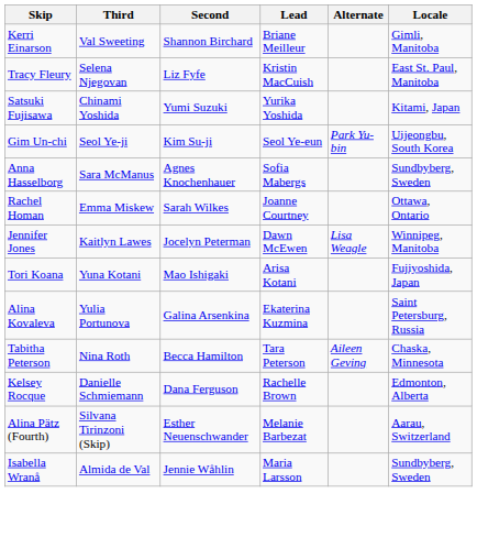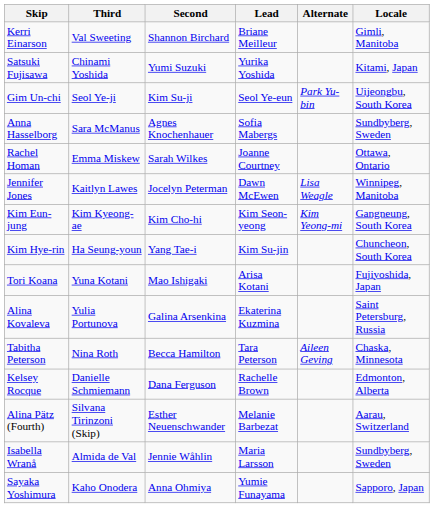 <table class=wikitable>
 <tr>
 <th scope="col">Skip</th>
 <th scope="col">Third</th>
 <th scope="col">Second</th>
 <th scope="col">Lead</th>
 <th scope="col">Alternate</th>
 <th scope="col">Locale</th>
 </tr>
 <tr>
 <td><a href='#'>Kerri Einarson</a></td>
 <td><a href='#'>Val Sweeting</a></td>
 <td><a href='#'>Shannon Birchard</a></td>
 <td><a href='#'>Briane Meilleur</a></td>
 <td></td>
 <td> <a href='#'>Gimli</a>, <a href='#'>Manitoba</a></td>
-</tr>
-<tr>
-<td><a href='#'>Tracy Fleury</a></td>
-<td><a href='#'>Selena Njegovan</a></td>
-<td><a href='#'>Liz Fyfe</a></td>
-<td><a href='#'>Kristin MacCuish</a></td>
-<td></td>
-<td> <a href='#'>East St. Paul</a>, <a href='#'>Manitoba</a></td>
 </tr>
 <tr>
 <td><a href='#'>Satsuki Fujisawa</a></td>
 <td><a href='#'>Chinami Yoshida</a></td>
 <td><a href='#'>Yumi Suzuki</a></td>
 <td><a href='#'>Yurika Yoshida</a></td>
 <td></td>
 <td> <a href='#'>Kitami</a>, <a href='#'>Japan</a></td>
 </tr>
 <tr>
 <td><a href='#'>Gim Un-chi</a></td>
 <td><a href='#'>Seol Ye-ji</a></td>
 <td><a href='#'>Kim Su-ji</a></td>
 <td><a href='#'>Seol Ye-eun</a></td>
 <td><em><a href='#'>Park Yu-bin</a></em></td>
 <td> <a href='#'>Uijeongbu</a>, <a href='#'>South Korea</a></td>
 </tr>
 <tr>
 <td><a href='#'>Anna Hasselborg</a></td>
 <td><a href='#'>Sara McManus</a></td>
 <td><a href='#'>Agnes Knochenhauer</a></td>
 <td><a href='#'>Sofia Mabergs</a></td>
 <td></td>
 <td> <a href='#'>Sundbyberg</a>, <a href='#'>Sweden</a></td>
 </tr>
 <tr>
 <td><a href='#'>Rachel Homan</a></td>
 <td><a href='#'>Emma Miskew</a></td>
 <td><a href='#'>Sarah Wilkes</a></td>
 <td><a href='#'>Joanne Courtney</a></td>
 <td></td>
 <td> <a href='#'>Ottawa</a>, <a href='#'>Ontario</a></td>
 </tr>
 <tr>
 <td><a href='#'>Jennifer Jones</a></td>
 <td><a href='#'>Kaitlyn Lawes</a></td>
 <td><a href='#'>Jocelyn Peterman</a></td>
 <td><a href='#'>Dawn McEwen</a></td>
 <td><em><a href='#'>Lisa Weagle</a></em></td>
 <td> <a href='#'>Winnipeg</a>, <a href='#'>Manitoba</a></td>
+</tr>
+<tr>
+<td><a href='#'>Kim Eun-jung</a></td>
+<td><a href='#'>Kim Kyeong-ae</a></td>
+<td><a href='#'>Kim Cho-hi</a></td>
+<td><a href='#'>Kim Seon-yeong</a></td>
+<td><em><a href='#'>Kim Yeong-mi</a></em></td>
+<td> <a href='#'>Gangneung</a>, <a href='#'>South Korea</a></td>
+</tr>
+<tr>
+<td><a href='#'>Kim Hye-rin</a></td>
+<td><a href='#'>Ha Seung-youn</a></td>
+<td><a href='#'>Yang Tae-i</a></td>
+<td><a href='#'>Kim Su-jin</a></td>
+<td></td>
+<td> <a href='#'>Chuncheon</a>, <a href='#'>South Korea</a></td>
 </tr>
 <tr>
 <td><a href='#'>Tori Koana</a></td>
 <td><a href='#'>Yuna Kotani</a></td>
 <td><a href='#'>Mao Ishigaki</a></td>
 <td><a href='#'>Arisa Kotani</a></td>
 <td></td>
 <td> <a href='#'>Fujiyoshida</a>, <a href='#'>Japan</a></td>
 </tr>
 <tr>
 <td><a href='#'>Alina Kovaleva</a></td>
 <td><a href='#'>Yulia Portunova</a></td>
 <td><a href='#'>Galina Arsenkina</a></td>
 <td><a href='#'>Ekaterina Kuzmina</a></td>
 <td></td>
 <td> <a href='#'>Saint Petersburg</a>, <a href='#'>Russia</a></td>
 </tr>
 <tr>
 <td><a href='#'>Tabitha Peterson</a></td>
 <td><a href='#'>Nina Roth</a></td>
 <td><a href='#'>Becca Hamilton</a></td>
 <td><a href='#'>Tara Peterson</a></td>
 <td><em><a href='#'>Aileen Geving</a></em></td>
 <td> <a href='#'>Chaska</a>, <a href='#'>Minnesota</a></td>
 </tr>
 <tr>
 <td><a href='#'>Kelsey Rocque</a></td>
 <td><a href='#'>Danielle Schmiemann</a></td>
 <td><a href='#'>Dana Ferguson</a></td>
 <td><a href='#'>Rachelle Brown</a></td>
 <td></td>
 <td> <a href='#'>Edmonton</a>, <a href='#'>Alberta</a></td>
 </tr>
 <tr>
 <td><a href='#'>Alina Pätz</a> (Fourth)</td>
 <td><a href='#'>Silvana Tirinzoni</a> (Skip)</td>
 <td><a href='#'>Esther Neuenschwander</a></td>
 <td><a href='#'>Melanie Barbezat</a></td>
 <td></td>
 <td> <a href='#'>Aarau</a>, <a href='#'>Switzerland</a></td>
 </tr>
 <tr>
 <td><a href='#'>Isabella Wranå</a></td>
 <td><a href='#'>Almida de Val</a></td>
 <td><a href='#'>Jennie Wåhlin</a></td>
 <td><a href='#'>Maria Larsson</a></td>
 <td></td>
 <td> <a href='#'>Sundbyberg</a>, <a href='#'>Sweden</a></td>
 </tr>
+<tr>
+<td><a href='#'>Sayaka Yoshimura</a></td>
+<td><a href='#'>Kaho Onodera</a></td>
+<td><a href='#'>Anna Ohmiya</a></td>
+<td><a href='#'>Yumie Funayama</a></td>
+<td></td>
+<td> <a href='#'>Sapporo</a>, <a href='#'>Japan</a></td>
+</tr>
 </table>
